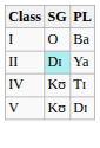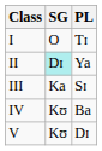 <table class="wikitable">
 <tr>
 <th>Class</th>
 <th>SG</th>
 <th>PL</th>
 </tr>
 <tr>
 <td>I</td>
 <td>O</td>
-<td>Ba</td>
+<td>Tɪ</td>
 </tr>
 <tr>
 <td>II</td>
 <td style="background: paleturquoise;">Dɪ</td>
 <td>Ya</td>
 </tr>
 <tr>
+<td>III</td>
+<td>Ka</td>
+<td>Sɪ</td>
+</tr>
+<tr>
 <td>IV</td>
 <td>Kʊ</td>
-<td>Tɪ</td>
+<td>Ba</td>
 </tr>
 <tr>
 <td>V</td>
 <td>Kʊ</td>
 <td>Dɪ</td>
 </tr>
 </table>
